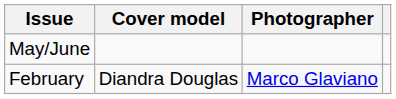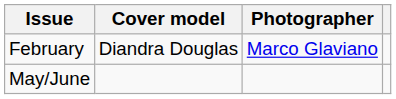 <table class="sortable wikitable">
 <tr>
 <th>Issue</th>
 <th>Cover model</th>
 <th>Photographer</th>
 <th></th>
 </tr>
 <tr>
+<td>February</td>
+<td>Diandra Douglas</td>
+<td><a href='#'>Marco Glaviano</a></td>
+<td></td>
+</tr>
+<tr>
 <td>May/June</td>
 <td></td>
 <td></td>
 <td></td>
 </tr>
-<tr>
-<td>February</td>
-<td>Diandra Douglas</td>
-<td><a href='#'>Marco Glaviano</a></td>
-<td></td>
-</tr>
 </table>
